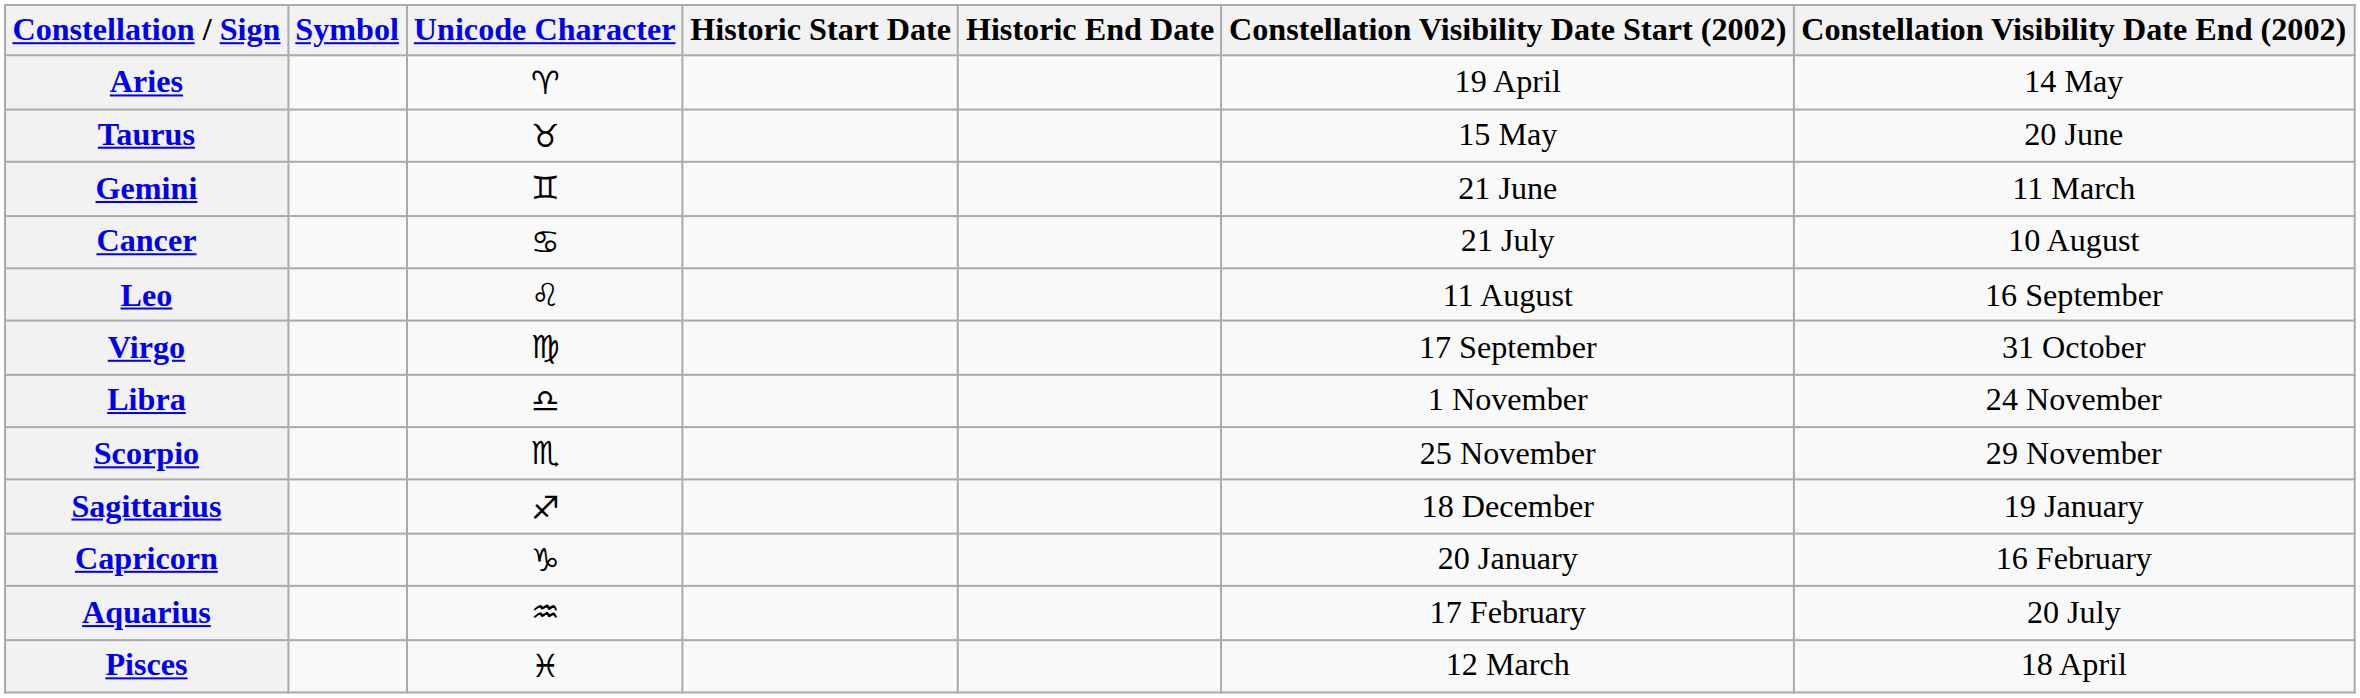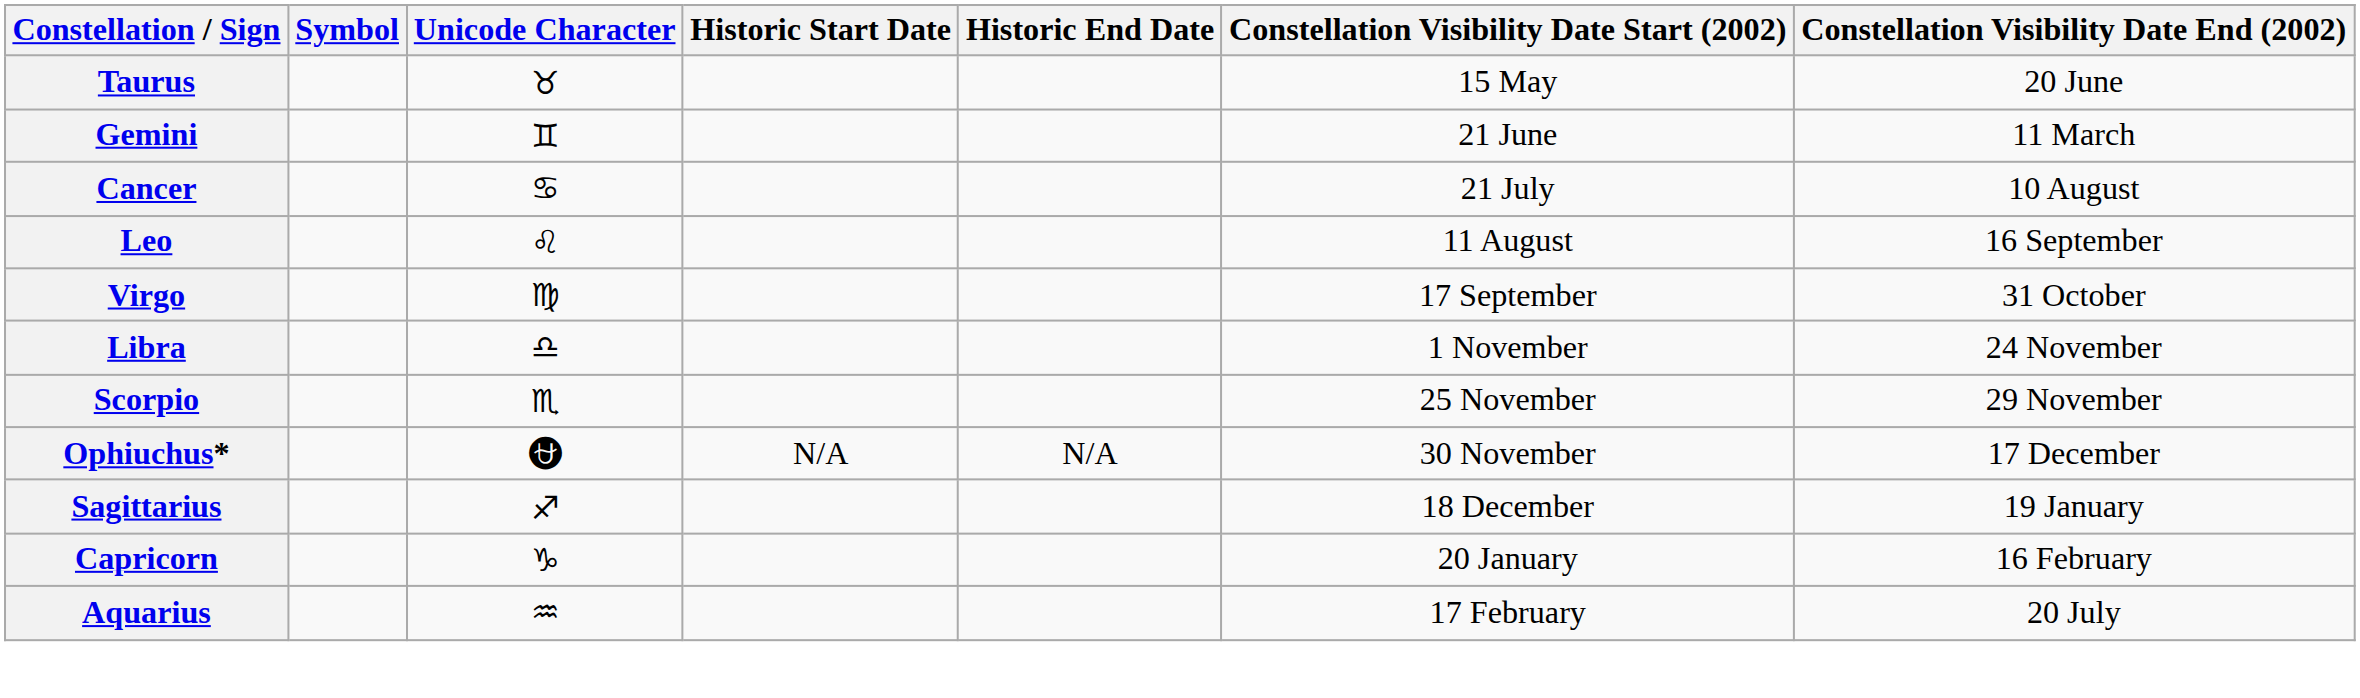 <table class="mw-datatable sortable mw-collapsible wikitable" style="text-align:center">
 <tr>
 <th scope="col"><a href='#'>Constellation</a> / <a href='#'>Sign</a></th>
 <th scope="col"><a href='#'>Symbol</a></th>
 <th scope="col"><a href='#'>Unicode Character</a></th>
 <th scope="col">Historic Start Date</th>
 <th scope="col">Historic End Date</th>
 <th>Constellation Visibility Date Start (2002)</th>
 <th>Constellation Visibility Date End (2002)</th>
-</tr>
-<tr>
-<th scope="row"><a href='#'>Aries</a></th>
-<td></td>
-<td>♈︎</td>
-<td></td>
-<td></td>
-<td>19 April</td>
-<td>14 May</td>
 </tr>
 <tr>
 <th scope="row"><a href='#'>Taurus</a></th>
 <td></td>
 <td>♉︎</td>
 <td></td>
 <td></td>
 <td>15 May</td>
 <td>20 June</td>
 </tr>
 <tr>
 <th scope="row"><a href='#'>Gemini</a></th>
 <td></td>
 <td>♊︎</td>
 <td></td>
 <td></td>
 <td>21 June</td>
 <td>11 March</td>
 </tr>
 <tr>
 <th scope="row"><a href='#'>Cancer</a></th>
 <td> </td>
 <td>♋︎</td>
 <td></td>
 <td></td>
 <td>21 July</td>
 <td>10 August</td>
 </tr>
 <tr>
 <th scope="row"><a href='#'>Leo</a></th>
 <td></td>
 <td>♌︎</td>
 <td></td>
 <td></td>
 <td>11 August</td>
 <td>16 September</td>
 </tr>
 <tr>
 <th scope="row"><a href='#'>Virgo</a></th>
 <td></td>
 <td>♍︎</td>
 <td></td>
 <td></td>
 <td>17 September</td>
 <td>31 October</td>
 </tr>
 <tr>
 <th scope="row"><a href='#'>Libra</a></th>
 <td></td>
 <td>♎︎</td>
 <td></td>
 <td></td>
 <td>1 November</td>
 <td>24 November</td>
 </tr>
 <tr>
 <th scope="row"><a href='#'>Scorpio</a></th>
 <td></td>
 <td>♏︎</td>
 <td></td>
 <td></td>
 <td>25 November</td>
 <td>29 November</td>
 </tr>
 <tr>
+<th><a href='#'>Ophiuchus</a>*</th>
+<td></td>
+<td>⛎&#xFE0E;</td>
+<td>N/A</td>
+<td>N/A</td>
+<td>30 November</td>
+<td>17 December</td>
+</tr>
+<tr>
 <th scope="row"><a href='#'>Sagittarius</a></th>
 <td></td>
 <td>♐︎</td>
 <td></td>
 <td></td>
 <td>18 December</td>
 <td>19 January</td>
 </tr>
 <tr>
 <th scope="row"><a href='#'>Capricorn</a></th>
 <td> </td>
 <td>♑︎</td>
 <td></td>
 <td></td>
 <td>20 January</td>
 <td>16 February</td>
 </tr>
 <tr>
 <th scope="row"><a href='#'>Aquarius</a></th>
 <td></td>
 <td>♒︎</td>
 <td></td>
 <td></td>
 <td>17 February</td>
 <td>20 July</td>
 </tr>
-<tr>
-<th scope="row"><a href='#'>Pisces</a></th>
-<td></td>
-<td>♓︎</td>
-<td></td>
-<td></td>
-<td>12 March</td>
-<td>18 April</td>
-</tr>
 </table>
